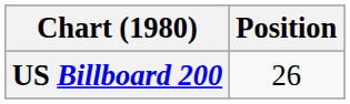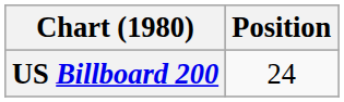 <table class="wikitable plainrowheaders" style="text-align:center">
 <tr>
 <th scope="col">Chart (1980)</th>
 <th scope="col">Position</th>
 </tr>
 <tr>
 <th scope="row">US <em><a href='#'>Billboard 200</a></em></th>
-<td>26</td>
+<td>24</td>
 </tr>
 </table>
